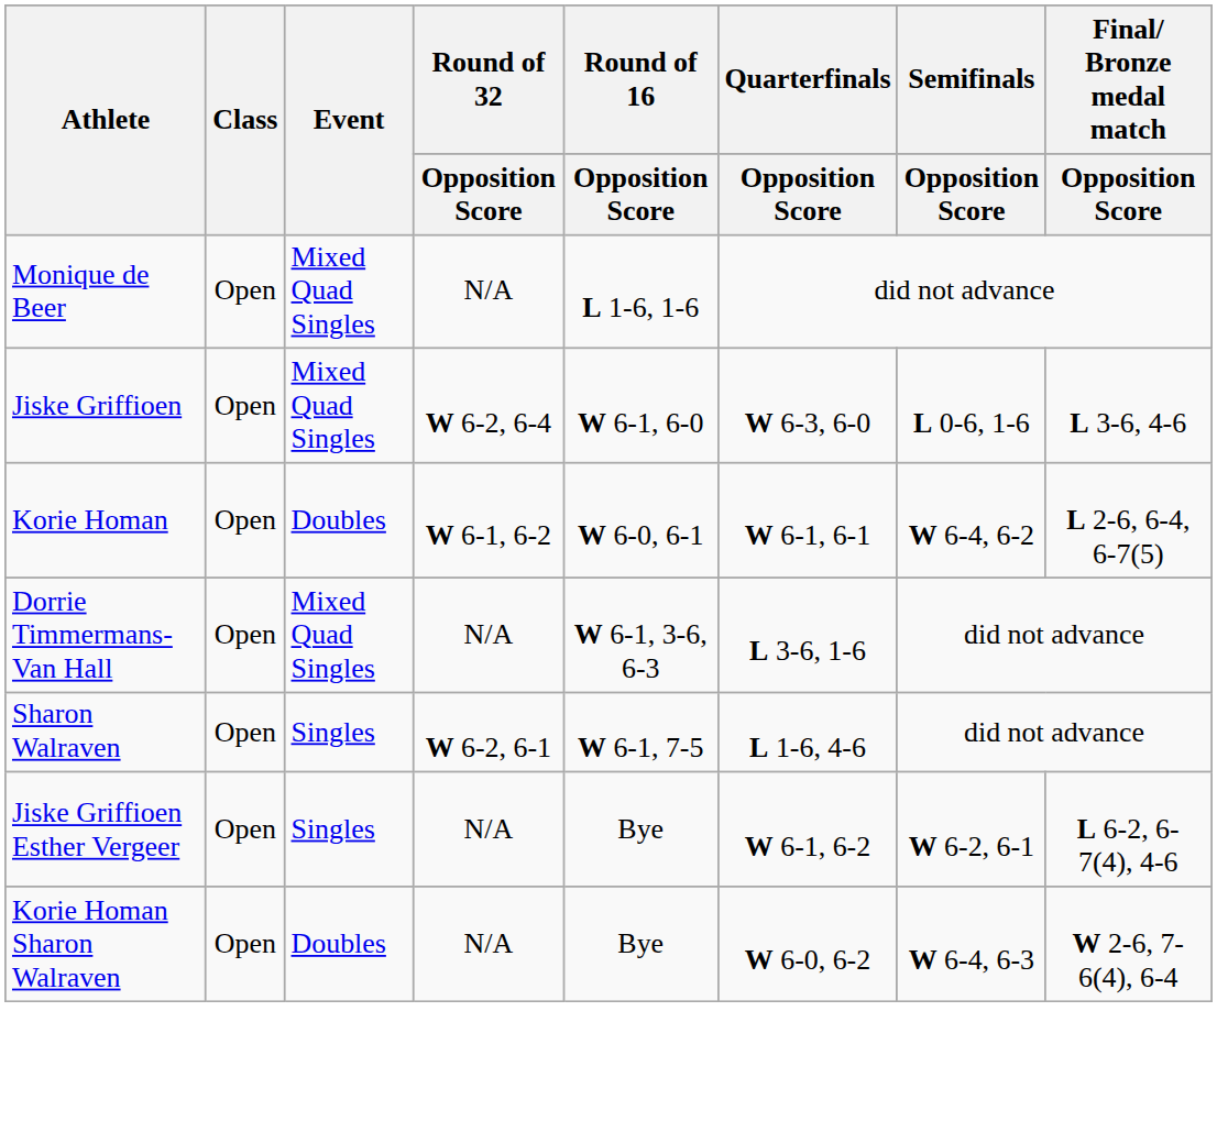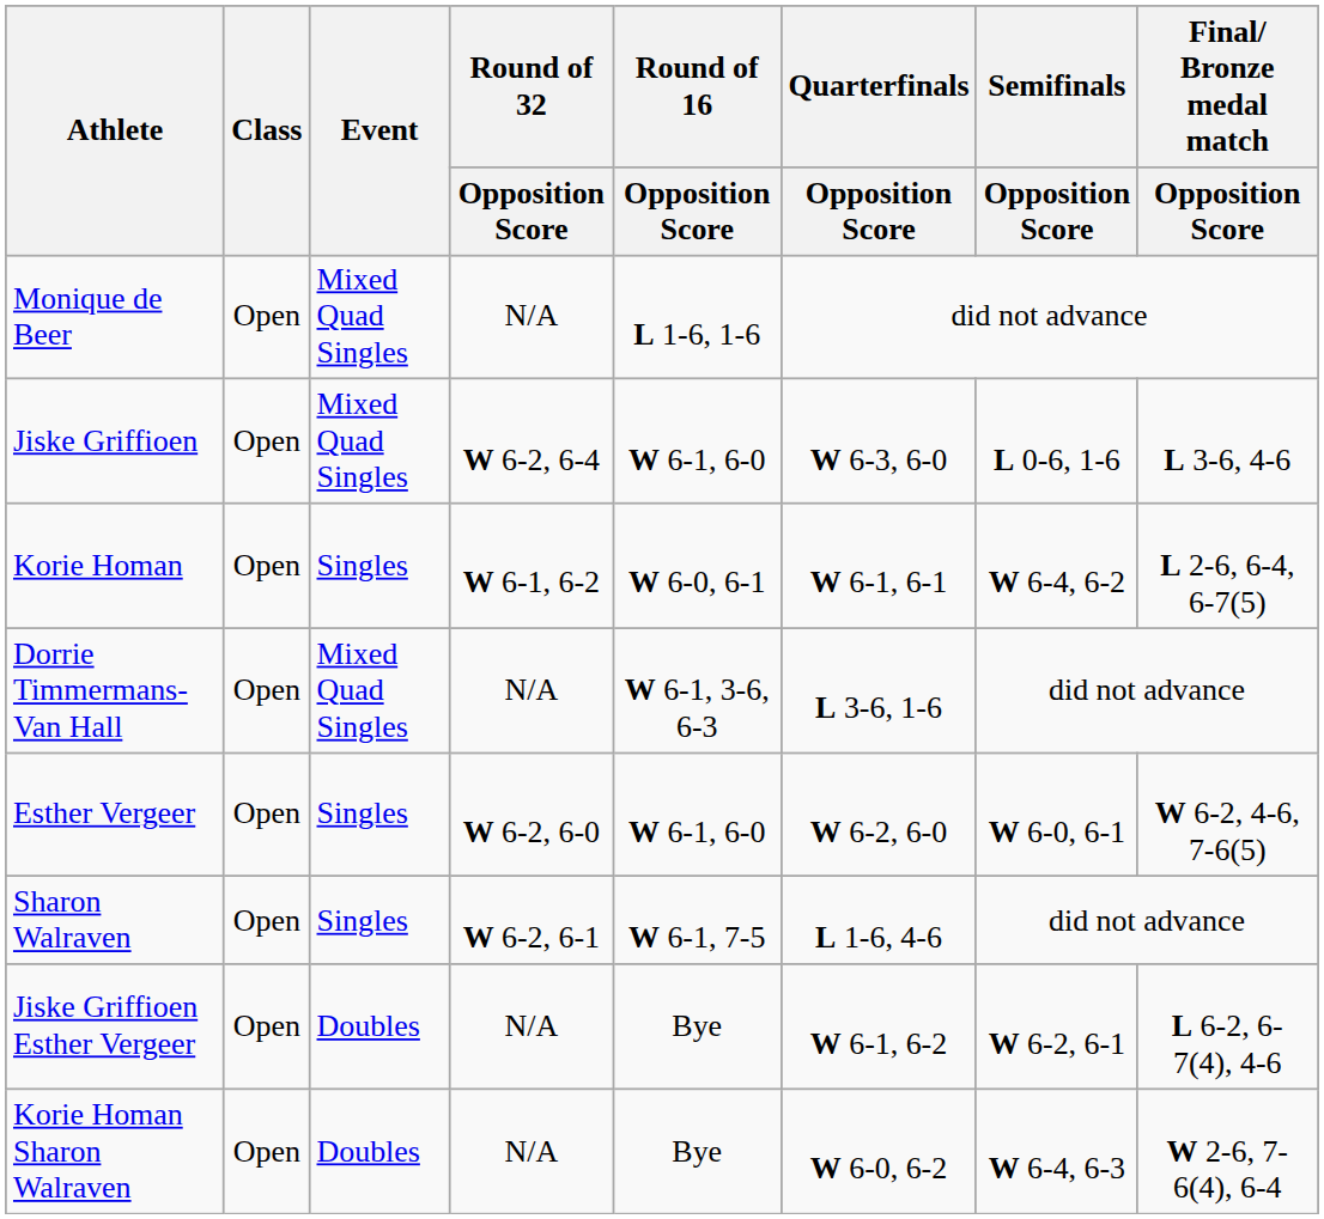 <table class=wikitable style="font-size:90%">
 <tr>
 <th rowspan="2">Athlete</th>
 <th rowspan="2">Class</th>
 <th rowspan="2">Event</th>
 <th>Round of 32</th>
 <th>Round of 16</th>
 <th>Quarterfinals</th>
 <th>Semifinals</th>
 <th>Final/<br>Bronze medal match</th>
 </tr>
 <tr>
 <th>Opposition<br>Score</th>
 <th>Opposition<br>Score</th>
 <th>Opposition<br>Score</th>
 <th>Opposition<br>Score</th>
 <th>Opposition<br>Score</th>
 </tr>
 <tr>
 <td><a href='#'>Monique de Beer</a></td>
 <td align="center">Open</td>
 <td><a href='#'>Mixed Quad Singles</a></td>
 <td align="center">N/A</td>
 <td align="center"><br><strong>L</strong> 1-6, 1-6</td>
 <td align="center" colspan="3">did not advance</td>
 </tr>
 <tr>
 <td><a href='#'>Jiske Griffioen</a></td>
 <td align="center">Open</td>
 <td><a href='#'>Mixed Quad Singles</a></td>
 <td align="center"><br><strong>W</strong> 6-2, 6-4</td>
 <td align="center"><br><strong>W</strong> 6-1, 6-0</td>
 <td align="center"><br><strong>W</strong> 6-3, 6-0</td>
 <td align="center"><br><strong>L</strong> 0-6, 1-6</td>
 <td align="center"><br><strong>L</strong> 3-6, 4-6</td>
 </tr>
 <tr>
 <td><a href='#'>Korie Homan</a></td>
 <td align="center">Open</td>
-<td><a href='#'>Doubles</a></td>
+<td><a href='#'>Singles</a></td>
 <td align="center"><br><strong>W</strong> 6-1, 6-2</td>
 <td align="center"><br><strong>W</strong> 6-0, 6-1</td>
 <td align="center"><br><strong>W</strong> 6-1, 6-1</td>
 <td align="center"><br><strong>W</strong> 6-4, 6-2</td>
 <td align="center"><br><strong>L</strong> 2-6, 6-4, 6-7(5) </td>
 </tr>
 <tr>
 <td><a href='#'>Dorrie Timmermans-Van Hall</a></td>
 <td align="center">Open</td>
 <td><a href='#'>Mixed Quad Singles</a></td>
 <td align="center">N/A</td>
 <td align="center"><br><strong>W</strong> 6-1, 3-6, 6-3</td>
 <td align="center"><br><strong>L</strong> 3-6, 1-6</td>
 <td align="center" colspan="2">did not advance</td>
 </tr>
 <tr>
+<td><a href='#'>Esther Vergeer</a></td>
+<td align="center">Open</td>
+<td><a href='#'>Singles</a></td>
+<td align="center"><br><strong>W</strong> 6-2, 6-0</td>
+<td align="center"><br><strong>W</strong> 6-1, 6-0</td>
+<td align="center"><br><strong>W</strong> 6-2, 6-0</td>
+<td align="center"><br><strong>W</strong> 6-0, 6-1</td>
+<td align="center"><br><strong>W</strong> 6-2, 4-6, 7-6(5) </td>
+</tr>
+<tr>
 <td><a href='#'>Sharon Walraven</a></td>
 <td align="center">Open</td>
 <td><a href='#'>Singles</a></td>
 <td align="center"><br><strong>W</strong> 6-2, 6-1</td>
 <td align="center"><br><strong>W</strong> 6-1, 7-5</td>
 <td align="center"><br><strong>L</strong> 1-6, 4-6</td>
 <td align="center" colspan="2">did not advance</td>
 </tr>
 <tr>
 <td><a href='#'>Jiske Griffioen</a><br><a href='#'>Esther Vergeer</a></td>
 <td align="center">Open</td>
-<td><a href='#'>Singles</a></td>
+<td><a href='#'>Doubles</a></td>
 <td align="center">N/A</td>
 <td align="center">Bye</td>
 <td align="center"><br><strong>W</strong> 6-1, 6-2</td>
 <td align="center"><br><strong>W</strong> 6-2, 6-1</td>
 <td align="center"><br><strong>L</strong> 6-2, 6-7(4), 4-6 </td>
 </tr>
 <tr>
 <td><a href='#'>Korie Homan</a><br><a href='#'>Sharon Walraven</a></td>
 <td align="center">Open</td>
 <td><a href='#'>Doubles</a></td>
 <td align="center">N/A</td>
 <td align="center">Bye</td>
 <td align="center"><br><strong>W</strong> 6-0, 6-2</td>
 <td align="center"><br><strong>W</strong> 6-4, 6-3</td>
 <td align="center"><br><strong>W</strong> 2-6, 7-6(4), 6-4 </td>
 </tr>
 </table>
